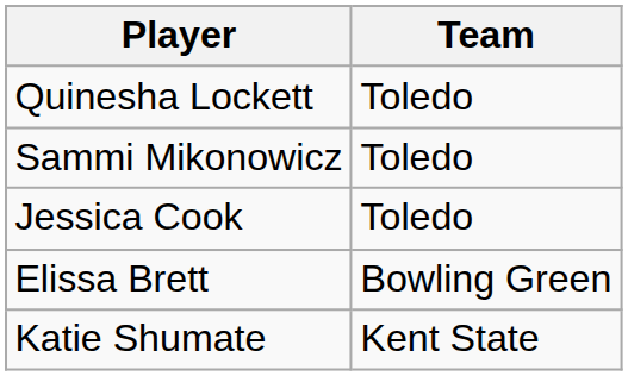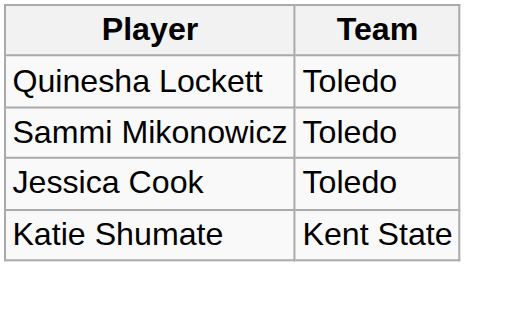 <table class="wikitable">
 <tr>
 <th>Player</th>
 <th>Team</th>
 </tr>
 <tr>
 <td>Quinesha Lockett</td>
 <td>Toledo</td>
 </tr>
 <tr>
 <td>Sammi Mikonowicz</td>
 <td>Toledo</td>
 </tr>
 <tr>
 <td>Jessica Cook</td>
 <td>Toledo</td>
 </tr>
 <tr>
-<td>Elissa Brett</td>
-<td>Bowling Green</td>
-</tr>
-<tr>
 <td>Katie Shumate</td>
 <td>Kent State</td>
 </tr>
 </table>
